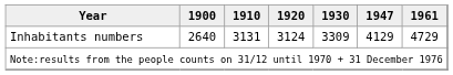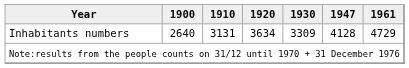 <table align="center" rules="all" cellspacing="0" cellpadding="4" style="border: 1px solid #999; border-right: 2px solid #999; border-bottom:2px solid #999">
 <tr style="background: #efefef">
 <th>Year</th>
 <th>1900</th>
 <th>1910</th>
 <th>1920</th>
 <th>1930</th>
 <th>1947</th>
 <th>1961</th>
 </tr>
 <tr>
 <td>Inhabitants numbers</td>
 <td align=center>2640</td>
 <td align=center>3131</td>
-<td align=center>3124</td>
+<td align=center>3634</td>
 <td align=center>3309</td>
-<td align=center>4129</td>
+<td align=center>4128</td>
 <td align=center>4729</td>
 </tr>
 <tr>
 <td colspan=8 align=center><small>Note:results from the people counts on 31/12 until 1970 + 31 December 1976</small></td>
 </tr>
 </table>
